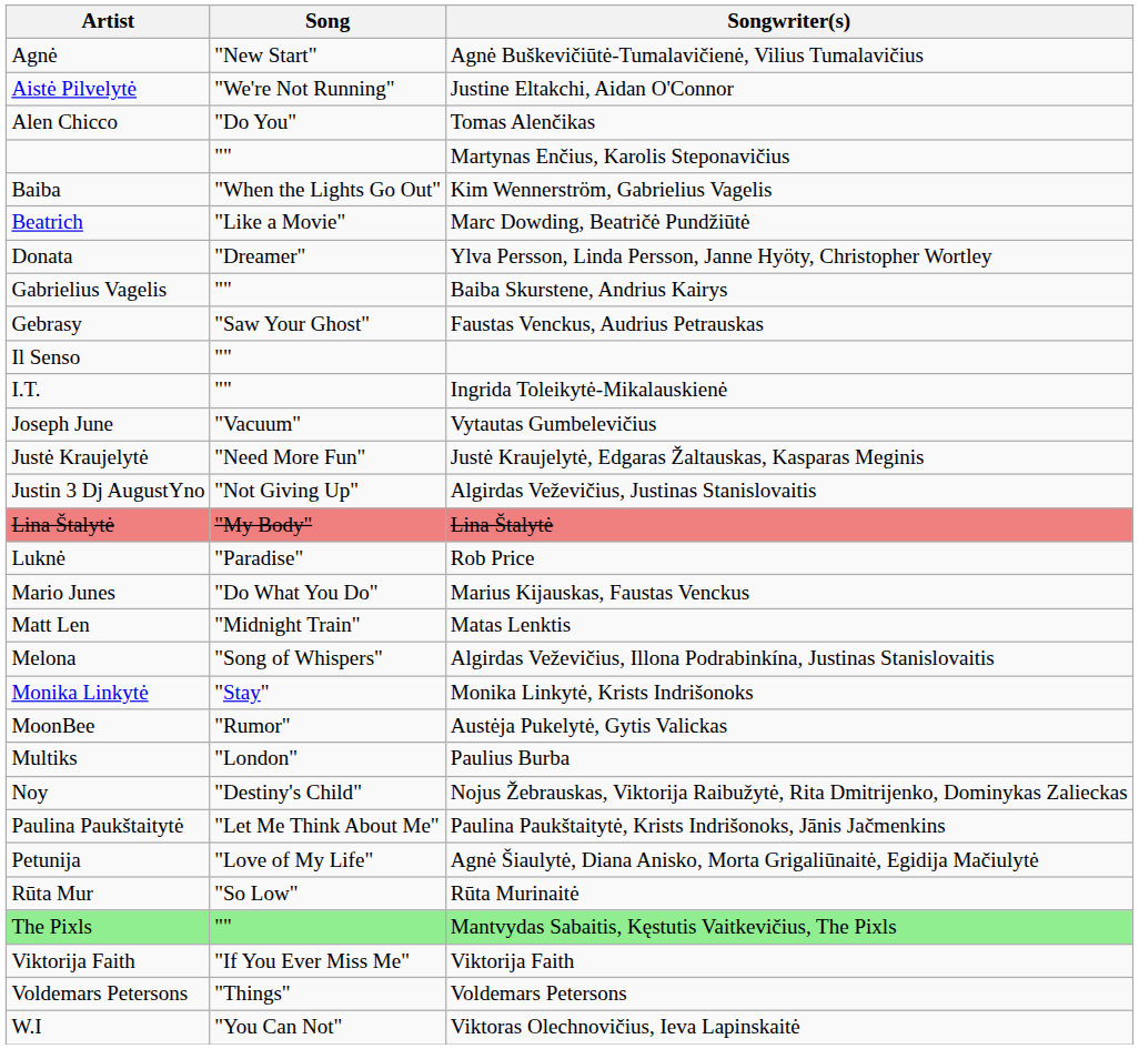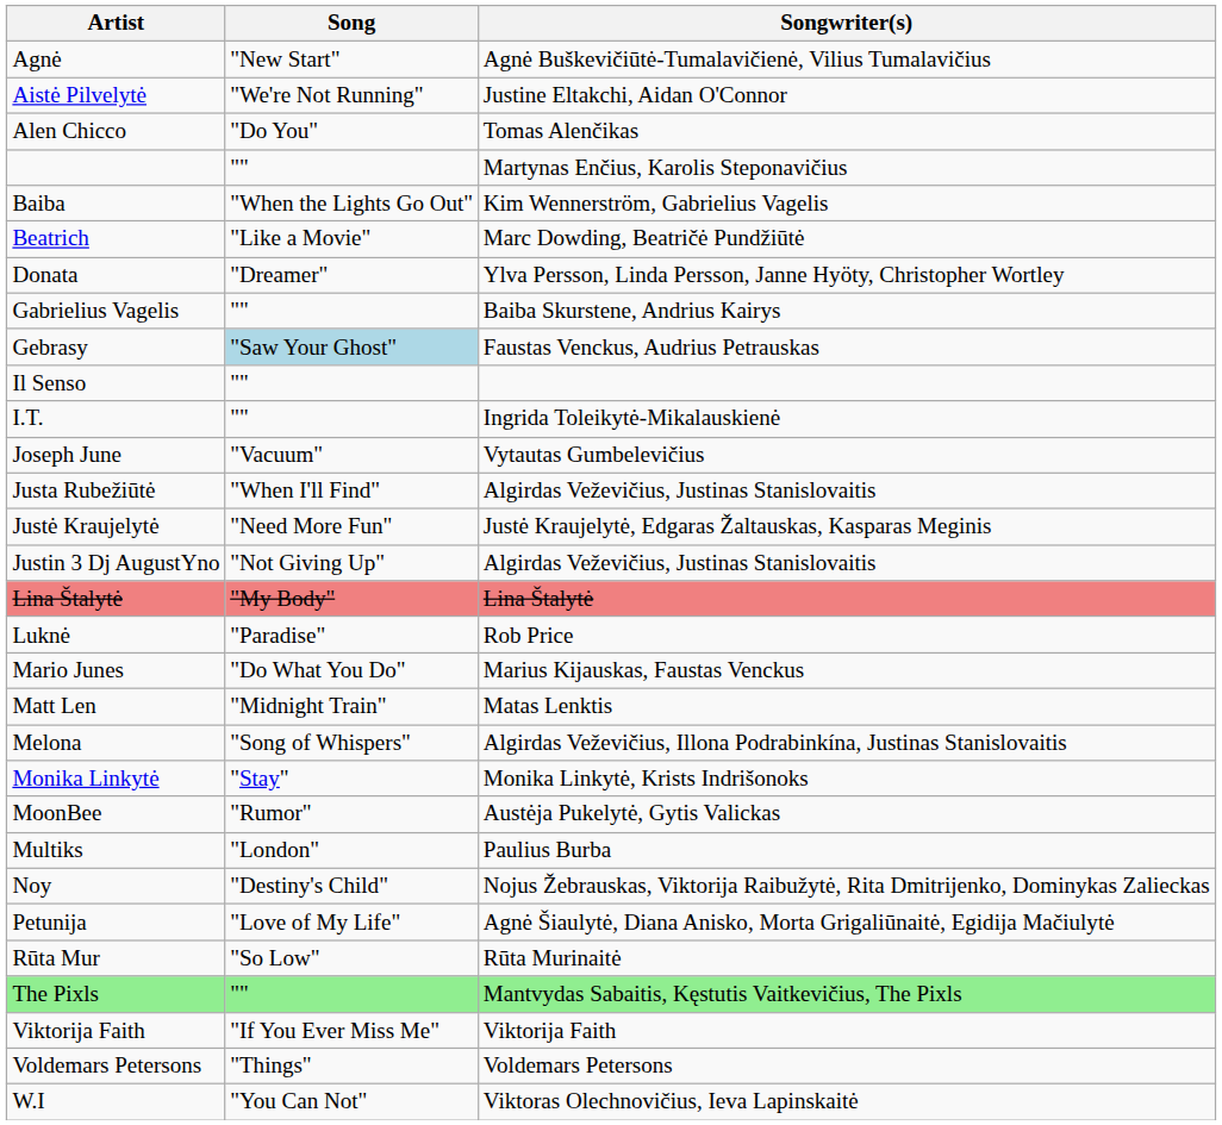 <table class="wikitable sortable" style="margin: 1em auto 1em auto" ">
 <tr>
 <th scope="col">Artist</th>
 <th scope="col">Song</th>
 <th scope="col" class="unsortable">Songwriter(s)</th>
 </tr>
 <tr>
 <td>Agnė</td>
 <td>"New Start"</td>
 <td>Agnė Buškevičiūtė-Tumalavičienė, Vilius Tumalavičius</td>
 </tr>
 <tr>
 <td><a href='#'>Aistė Pilvelytė</a></td>
 <td>"We're Not Running"</td>
 <td>Justine Eltakchi, Aidan O'Connor</td>
 </tr>
 <tr>
 <td>Alen Chicco</td>
 <td>"Do You"</td>
 <td>Tomas Alenčikas</td>
 </tr>
 <tr>
 <td></td>
 <td>""</td>
 <td>Martynas Enčius, Karolis Steponavičius</td>
 </tr>
 <tr>
 <td>Baiba</td>
 <td>"When the Lights Go Out"</td>
 <td>Kim Wennerström, Gabrielius Vagelis</td>
 </tr>
 <tr>
 <td><a href='#'>Beatrich</a></td>
 <td>"Like a Movie"</td>
 <td>Marc Dowding, Beatričė Pundžiūtė</td>
 </tr>
 <tr>
 <td>Donata</td>
 <td>"Dreamer"</td>
 <td>Ylva Persson, Linda Persson, Janne Hyöty, Christopher Wortley</td>
 </tr>
 <tr>
 <td>Gabrielius Vagelis</td>
 <td>""</td>
 <td>Baiba Skurstene, Andrius Kairys</td>
 </tr>
 <tr>
 <td>Gebrasy</td>
-<td>"Saw Your Ghost"</td>
+<td style="background: lightblue;">"Saw Your Ghost"</td>
 <td>Faustas Venckus, Audrius Petrauskas</td>
 </tr>
 <tr>
 <td>Il Senso</td>
 <td>""</td>
 <td></td>
 </tr>
 <tr>
 <td>I.T.</td>
 <td>""</td>
 <td>Ingrida Toleikytė-Mikalauskienė</td>
 </tr>
 <tr>
 <td>Joseph June</td>
 <td>"Vacuum"</td>
 <td>Vytautas Gumbelevičius</td>
+</tr>
+<tr>
+<td>Justa Rubežiūtė</td>
+<td>"When I'll Find"</td>
+<td>Algirdas Veževičius, Justinas Stanislovaitis</td>
 </tr>
 <tr>
 <td>Justė Kraujelytė</td>
 <td>"Need More Fun"</td>
 <td>Justė Kraujelytė, Edgaras Žaltauskas, Kasparas Meginis</td>
 </tr>
 <tr>
 <td>Justin 3  Dj AugustYno</td>
 <td>"Not Giving Up"</td>
 <td>Algirdas Veževičius, Justinas Stanislovaitis</td>
 </tr>
 <tr style="background:#F08080;">
 <td><s>Lina Štalytė</s></td>
 <td><s>"My Body"</s></td>
 <td><s>Lina Štalytė</s></td>
 </tr>
 <tr>
 <td>Luknė</td>
 <td>"Paradise"</td>
 <td>Rob Price</td>
 </tr>
 <tr>
 <td>Mario Junes</td>
 <td>"Do What You Do"</td>
 <td>Marius Kijauskas, Faustas Venckus</td>
 </tr>
 <tr>
 <td>Matt Len</td>
 <td>"Midnight Train"</td>
 <td>Matas Lenktis</td>
 </tr>
 <tr>
 <td>Melona</td>
 <td>"Song of Whispers"</td>
 <td>Algirdas Veževičius, Illona Podrabinkína, Justinas Stanislovaitis</td>
 </tr>
 <tr>
 <td><a href='#'>Monika Linkytė</a></td>
 <td>"<a href='#'>Stay</a>"</td>
 <td>Monika Linkytė, Krists Indrišonoks</td>
 </tr>
 <tr>
 <td>MoonBee</td>
 <td>"Rumor"</td>
 <td>Austėja Pukelytė, Gytis Valickas</td>
 </tr>
 <tr>
 <td>Multiks</td>
 <td>"London"</td>
 <td>Paulius Burba</td>
 </tr>
 <tr>
 <td>Noy</td>
 <td>"Destiny's Child"</td>
 <td>Nojus Žebrauskas, Viktorija Raibužytė, Rita Dmitrijenko, Dominykas Zalieckas</td>
 </tr>
 <tr>
-<td>Paulina Paukštaitytė</td>
-<td>"Let Me Think About Me"</td>
-<td>Paulina Paukštaitytė, Krists Indrišonoks, Jānis Jačmenkins</td>
-</tr>
-<tr>
 <td>Petunija</td>
 <td>"Love of My Life"</td>
 <td>Agnė Šiaulytė, Diana Anisko, Morta Grigaliūnaitė, Egidija Mačiulytė</td>
 </tr>
 <tr>
 <td>Rūta Mur</td>
 <td>"So Low"</td>
 <td>Rūta Murinaitė</td>
 </tr>
 <tr style="background:#90EE90;">
 <td>The Pixls</td>
 <td>""</td>
 <td>Mantvydas Sabaitis, Kęstutis Vaitkevičius, The Pixls</td>
 </tr>
 <tr>
 <td>Viktorija Faith</td>
 <td>"If You Ever Miss Me"</td>
 <td>Viktorija Faith</td>
 </tr>
 <tr>
 <td>Voldemars Petersons</td>
 <td>"Things"</td>
 <td>Voldemars Petersons</td>
 </tr>
 <tr>
 <td>W.I</td>
 <td>"You Can Not"</td>
 <td>Viktoras Olechnovičius, Ieva Lapinskaitė</td>
 </tr>
 </table>
